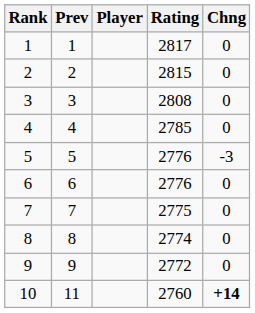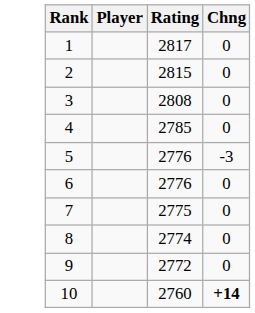 <table class="wikitable" style="text-align:center; font-size:85%; margin-left: 1em; float: right;">
 <tr>
 <th>Rank</th>
-<th>Prev</th>
 <th>Player</th>
 <th>Rating</th>
 <th>Chng</th>
 </tr>
 <tr>
-<td>1</td>
 <td>1</td>
 <td align=left></td>
 <td>2817</td>
 <td>0</td>
 </tr>
 <tr>
 <td>2</td>
-<td>2</td>
 <td align=left></td>
 <td>2815</td>
 <td>0</td>
 </tr>
 <tr>
-<td>3</td>
 <td>3</td>
 <td align=left></td>
 <td>2808</td>
 <td>0</td>
 </tr>
 <tr>
 <td>4</td>
-<td>4</td>
 <td align=left></td>
 <td>2785</td>
 <td>0</td>
 </tr>
 <tr>
-<td>5</td>
 <td>5</td>
 <td align=left></td>
 <td>2776</td>
 <td>-3</td>
 </tr>
 <tr>
 <td>6</td>
-<td>6</td>
 <td align=left></td>
 <td>2776</td>
 <td>0</td>
 </tr>
 <tr>
-<td>7</td>
 <td>7</td>
 <td align=left></td>
 <td>2775</td>
 <td>0</td>
 </tr>
 <tr>
 <td>8</td>
-<td>8</td>
 <td align=left></td>
 <td>2774</td>
 <td>0</td>
 </tr>
 <tr>
-<td>9</td>
 <td>9</td>
 <td align=left></td>
 <td>2772</td>
 <td>0</td>
 </tr>
 <tr>
 <td>10</td>
-<td>11</td>
 <td align=left></td>
 <td>2760</td>
 <td><strong>+14</strong></td>
 </tr>
 </table>
